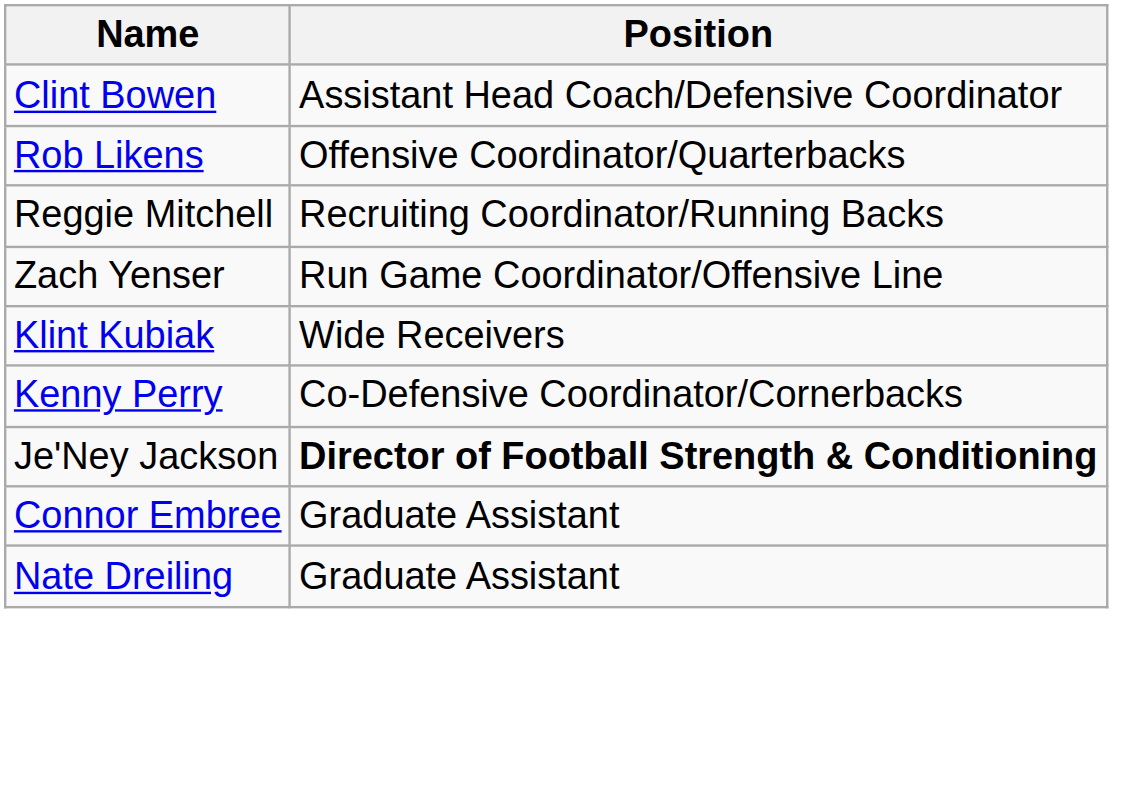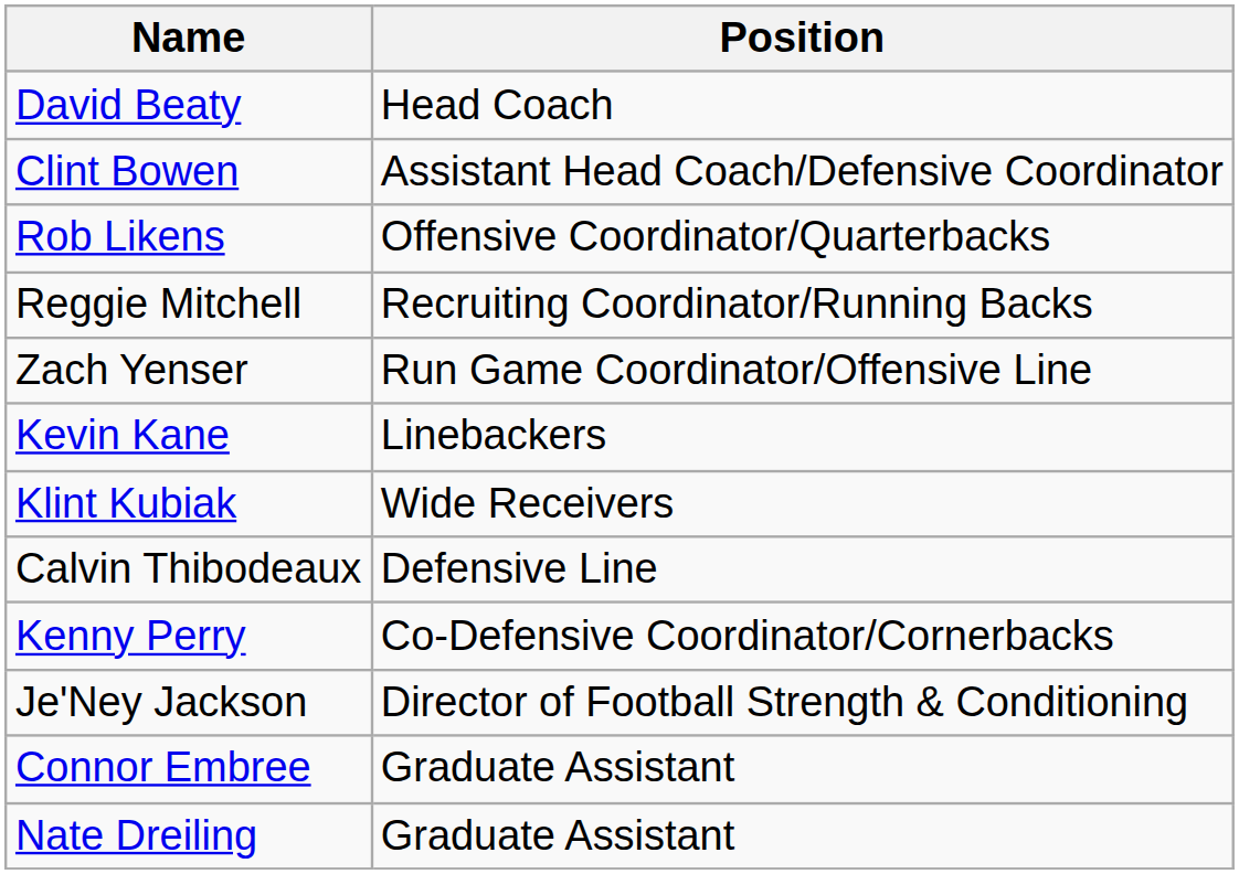 <table class="wikitable">
 <tr>
 <th>Name</th>
 <th>Position</th>
+</tr>
+<tr>
+<td><a href='#'>David Beaty</a></td>
+<td>Head Coach</td>
 </tr>
 <tr>
 <td><a href='#'>Clint Bowen</a></td>
 <td>Assistant Head Coach/Defensive Coordinator</td>
 </tr>
 <tr>
 <td><a href='#'>Rob Likens</a></td>
 <td>Offensive Coordinator/Quarterbacks</td>
 </tr>
 <tr>
 <td>Reggie Mitchell</td>
 <td>Recruiting Coordinator/Running Backs</td>
 </tr>
 <tr>
 <td>Zach Yenser</td>
 <td>Run Game Coordinator/Offensive Line</td>
 </tr>
 <tr>
+<td><a href='#'>Kevin Kane</a></td>
+<td>Linebackers</td>
+</tr>
+<tr>
 <td><a href='#'>Klint Kubiak</a></td>
 <td>Wide Receivers</td>
+</tr>
+<tr>
+<td>Calvin Thibodeaux</td>
+<td>Defensive Line</td>
 </tr>
 <tr>
 <td><a href='#'>Kenny Perry</a></td>
 <td>Co-Defensive Coordinator/Cornerbacks</td>
 </tr>
 <tr>
 <td>Je'Ney Jackson</td>
-<td><strong>Director of Football Strength & Conditioning</strong></td>
+<td>Director of Football Strength & Conditioning</td>
 </tr>
 <tr>
 <td><a href='#'>Connor Embree</a></td>
 <td>Graduate Assistant</td>
 </tr>
 <tr>
 <td><a href='#'>Nate Dreiling</a></td>
 <td>Graduate Assistant</td>
 </tr>
 </table>
